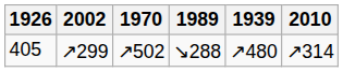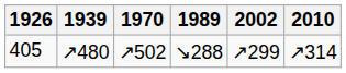 <table class="wikitable">
 <tr>
 <th>1926</th>
-<th>2002</th>
+<th>1939</th>
 <th>1970</th>
 <th>1989</th>
-<th>1939</th>
+<th>2002</th>
 <th>2010</th>
 </tr>
 <tr>
 <td>405</td>
-<td>↗299</td>
+<td>↗480</td>
 <td>↗502</td>
 <td>↘288</td>
-<td>↗480</td>
+<td>↗299</td>
 <td>↗314</td>
 </tr>
 </table>
